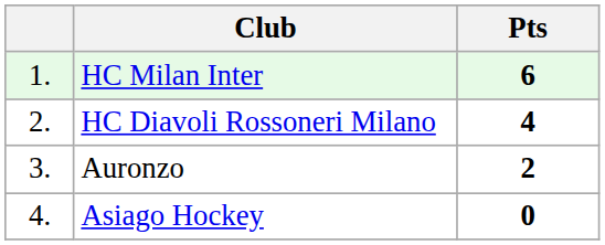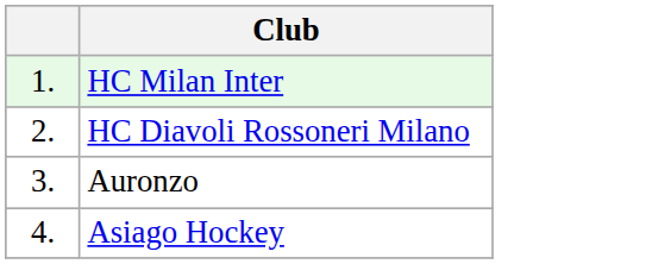 <table class="wikitable">
 <tr>
 <th width="30"></th>
 <th width="200">Club</th>
-<th width="70">Pts</th>
 </tr>
 <tr bgcolor="#e6fae6" align="center">
 <td>1.</td>
 <td align="left"><a href='#'>HC Milan Inter</a></td>
-<td><strong>6</strong></td>
 </tr>
 <tr bgcolor="#FFFFFF" align="center">
 <td>2.</td>
 <td align="left"><a href='#'>HC Diavoli Rossoneri Milano</a></td>
-<td><strong>4</strong></td>
 </tr>
 <tr bgcolor="#FFFFFF" align="center">
 <td>3.</td>
 <td align="left">Auronzo</td>
-<td><strong>2</strong></td>
 </tr>
 <tr bgcolor="#FFFFFF" align="center">
 <td>4.</td>
 <td align="left"><a href='#'>Asiago Hockey</a></td>
-<td><strong>0</strong></td>
 </tr>
 </table>
